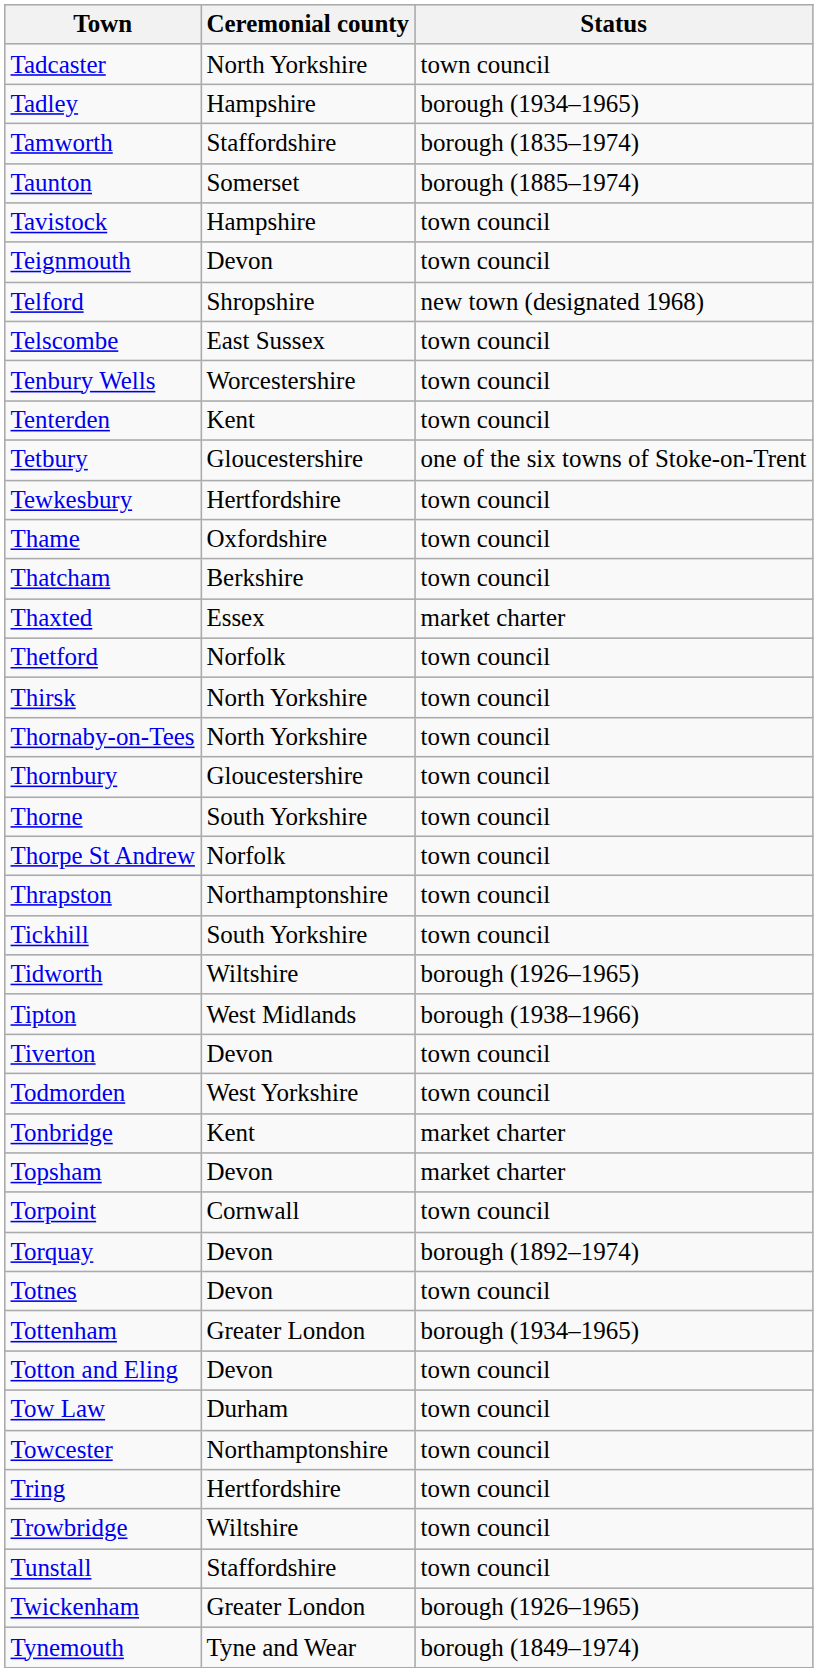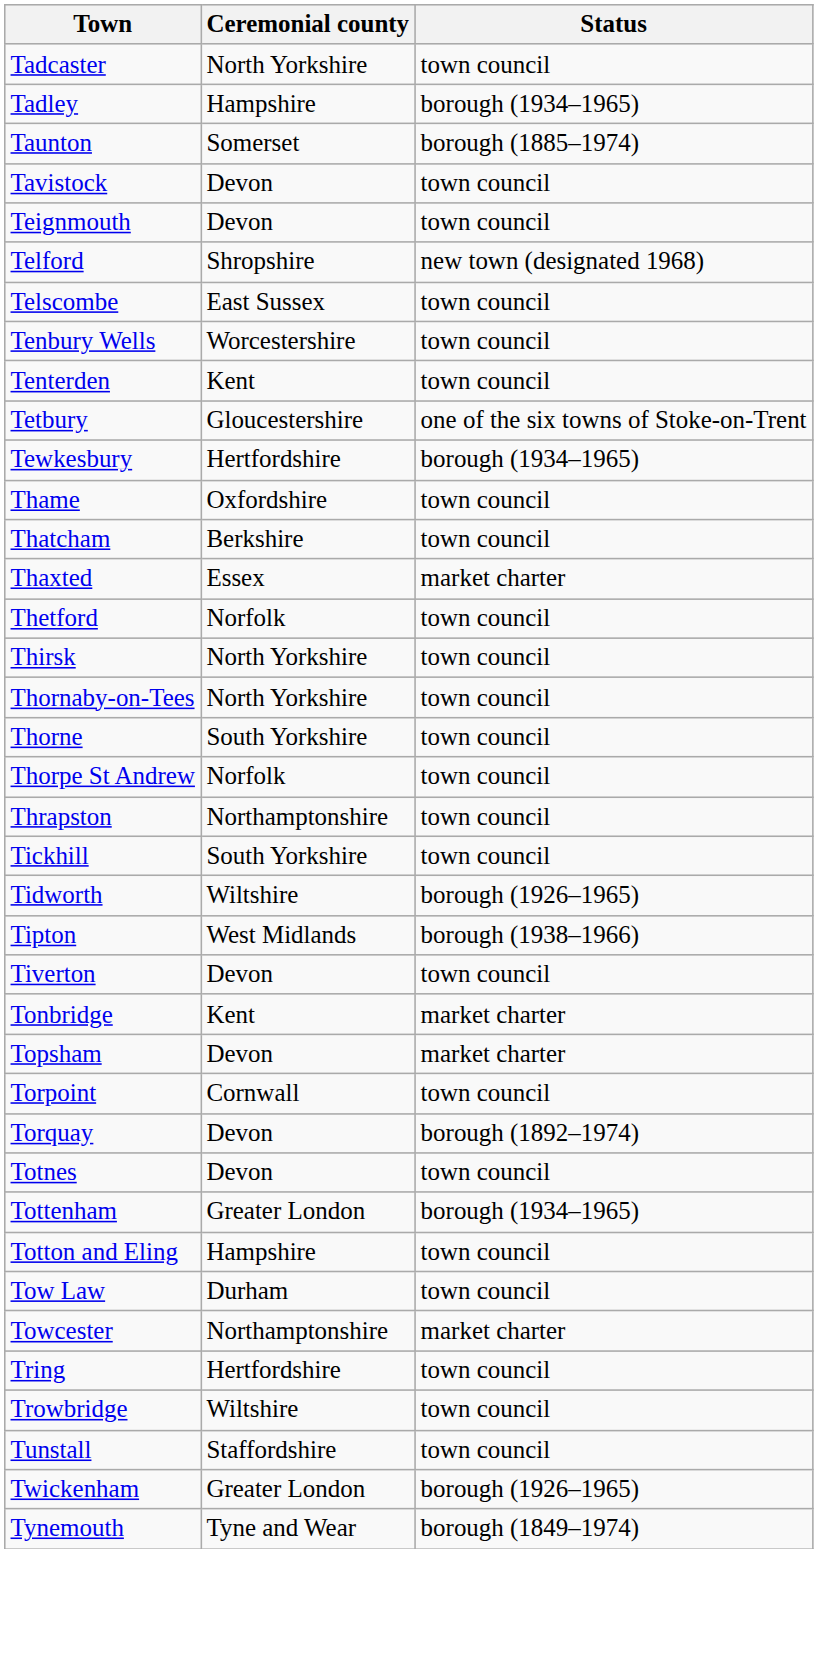 <table class="wikitable sortable">
 <tr>
 <th>Town</th>
 <th>Ceremonial county</th>
 <th>Status</th>
 </tr>
 <tr>
 <td><a href='#'>Tadcaster</a></td>
 <td>North Yorkshire</td>
 <td>town council</td>
 </tr>
 <tr>
 <td><a href='#'>Tadley</a></td>
 <td>Hampshire</td>
 <td>borough (1934–1965)</td>
 </tr>
 <tr>
-<td><a href='#'>Tamworth</a></td>
-<td>Staffordshire</td>
-<td>borough (1835–1974)</td>
-</tr>
-<tr>
 <td><a href='#'>Taunton</a></td>
 <td>Somerset</td>
 <td>borough (1885–1974)</td>
 </tr>
 <tr>
 <td><a href='#'>Tavistock</a></td>
-<td>Hampshire</td>
+<td>Devon</td>
 <td>town council</td>
 </tr>
 <tr>
 <td><a href='#'>Teignmouth</a></td>
 <td>Devon</td>
 <td>town council</td>
 </tr>
 <tr>
 <td><a href='#'>Telford</a></td>
 <td>Shropshire</td>
 <td>new town (designated 1968)</td>
 </tr>
 <tr>
 <td><a href='#'>Telscombe</a></td>
 <td>East Sussex</td>
 <td>town council</td>
 </tr>
 <tr>
 <td><a href='#'>Tenbury Wells</a></td>
 <td>Worcestershire</td>
 <td>town council</td>
 </tr>
 <tr>
 <td><a href='#'>Tenterden</a></td>
 <td>Kent</td>
 <td>town council</td>
 </tr>
 <tr>
 <td><a href='#'>Tetbury</a></td>
 <td>Gloucestershire</td>
 <td>one of the six towns of Stoke-on-Trent</td>
 </tr>
 <tr>
 <td><a href='#'>Tewkesbury</a></td>
 <td>Hertfordshire</td>
-<td>town council</td>
+<td>borough (1934–1965)</td>
 </tr>
 <tr>
 <td><a href='#'>Thame</a></td>
 <td>Oxfordshire</td>
 <td>town council</td>
 </tr>
 <tr>
 <td><a href='#'>Thatcham</a></td>
 <td>Berkshire</td>
 <td>town council</td>
 </tr>
 <tr>
 <td><a href='#'>Thaxted</a></td>
 <td>Essex</td>
 <td>market charter</td>
 </tr>
 <tr>
 <td><a href='#'>Thetford</a></td>
 <td>Norfolk</td>
 <td>town council</td>
 </tr>
 <tr>
 <td><a href='#'>Thirsk</a></td>
 <td>North Yorkshire</td>
 <td>town council</td>
 </tr>
 <tr>
 <td><a href='#'>Thornaby-on-Tees</a></td>
 <td>North Yorkshire</td>
-<td>town council</td>
-</tr>
-<tr>
-<td><a href='#'>Thornbury</a></td>
-<td>Gloucestershire</td>
 <td>town council</td>
 </tr>
 <tr>
 <td><a href='#'>Thorne</a></td>
 <td>South Yorkshire</td>
 <td>town council</td>
 </tr>
 <tr>
 <td><a href='#'>Thorpe St Andrew</a></td>
 <td>Norfolk</td>
 <td>town council</td>
 </tr>
 <tr>
 <td><a href='#'>Thrapston</a></td>
 <td>Northamptonshire</td>
 <td>town council</td>
 </tr>
 <tr>
 <td><a href='#'>Tickhill</a></td>
 <td>South Yorkshire</td>
 <td>town council</td>
 </tr>
 <tr>
 <td><a href='#'>Tidworth</a></td>
 <td>Wiltshire</td>
 <td>borough (1926–1965)</td>
 </tr>
 <tr>
 <td><a href='#'>Tipton</a></td>
 <td>West Midlands</td>
 <td>borough (1938–1966)</td>
 </tr>
 <tr>
 <td><a href='#'>Tiverton</a></td>
 <td>Devon</td>
 <td>town council</td>
 </tr>
 <tr>
-<td><a href='#'>Todmorden</a></td>
-<td>West Yorkshire</td>
-<td>town council</td>
-</tr>
-<tr>
 <td><a href='#'>Tonbridge</a></td>
 <td>Kent</td>
 <td>market charter</td>
 </tr>
 <tr>
 <td><a href='#'>Topsham</a></td>
 <td>Devon</td>
 <td>market charter</td>
 </tr>
 <tr>
 <td><a href='#'>Torpoint</a></td>
 <td>Cornwall</td>
 <td>town council</td>
 </tr>
 <tr>
 <td><a href='#'>Torquay</a></td>
 <td>Devon</td>
 <td>borough (1892–1974)</td>
 </tr>
 <tr>
 <td><a href='#'>Totnes</a></td>
 <td>Devon</td>
 <td>town council</td>
 </tr>
 <tr>
 <td><a href='#'>Tottenham</a></td>
 <td>Greater London</td>
 <td>borough (1934–1965)</td>
 </tr>
 <tr>
 <td><a href='#'>Totton and Eling</a></td>
-<td>Devon</td>
+<td>Hampshire</td>
 <td>town council</td>
 </tr>
 <tr>
 <td><a href='#'>Tow Law</a></td>
 <td>Durham</td>
 <td>town council</td>
 </tr>
 <tr>
 <td><a href='#'>Towcester</a></td>
 <td>Northamptonshire</td>
-<td>town council</td>
+<td>market charter</td>
 </tr>
 <tr>
 <td><a href='#'>Tring</a></td>
 <td>Hertfordshire</td>
 <td>town council</td>
 </tr>
 <tr>
 <td><a href='#'>Trowbridge</a></td>
 <td>Wiltshire</td>
 <td>town council</td>
 </tr>
 <tr>
 <td><a href='#'>Tunstall</a></td>
 <td>Staffordshire</td>
 <td>town council</td>
 </tr>
 <tr>
 <td><a href='#'>Twickenham</a></td>
 <td>Greater London</td>
 <td>borough (1926–1965)</td>
 </tr>
 <tr>
 <td><a href='#'>Tynemouth</a></td>
 <td>Tyne and Wear</td>
 <td>borough (1849–1974)</td>
 </tr>
 </table>
